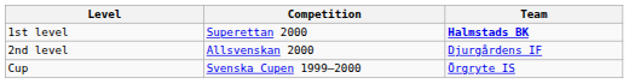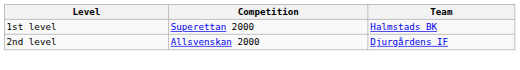 <table class="wikitable" style="text-align: left;">
 <tr>
 <th style="width: 225px;">Level</th>
 <th style="width: 275px;">Competition</th>
 <th style="width: 200px;">Team</th>
 </tr>
 <tr>
 <td>1st level</td>
 <td><a href='#'>Superettan</a> 2000</td>
-<td><strong><a href='#'>Halmstads BK</a></strong></td>
+<td><a href='#'>Halmstads BK</a></td>
 </tr>
 <tr>
 <td>2nd level</td>
 <td><a href='#'>Allsvenskan</a> 2000</td>
 <td><a href='#'>Djurgårdens IF</a></td>
 </tr>
-<tr>
-<td>Cup</td>
-<td><a href='#'>Svenska Cupen</a> 1999–2000</td>
-<td><a href='#'>Örgryte IS</a></td>
-</tr>
 </table>
